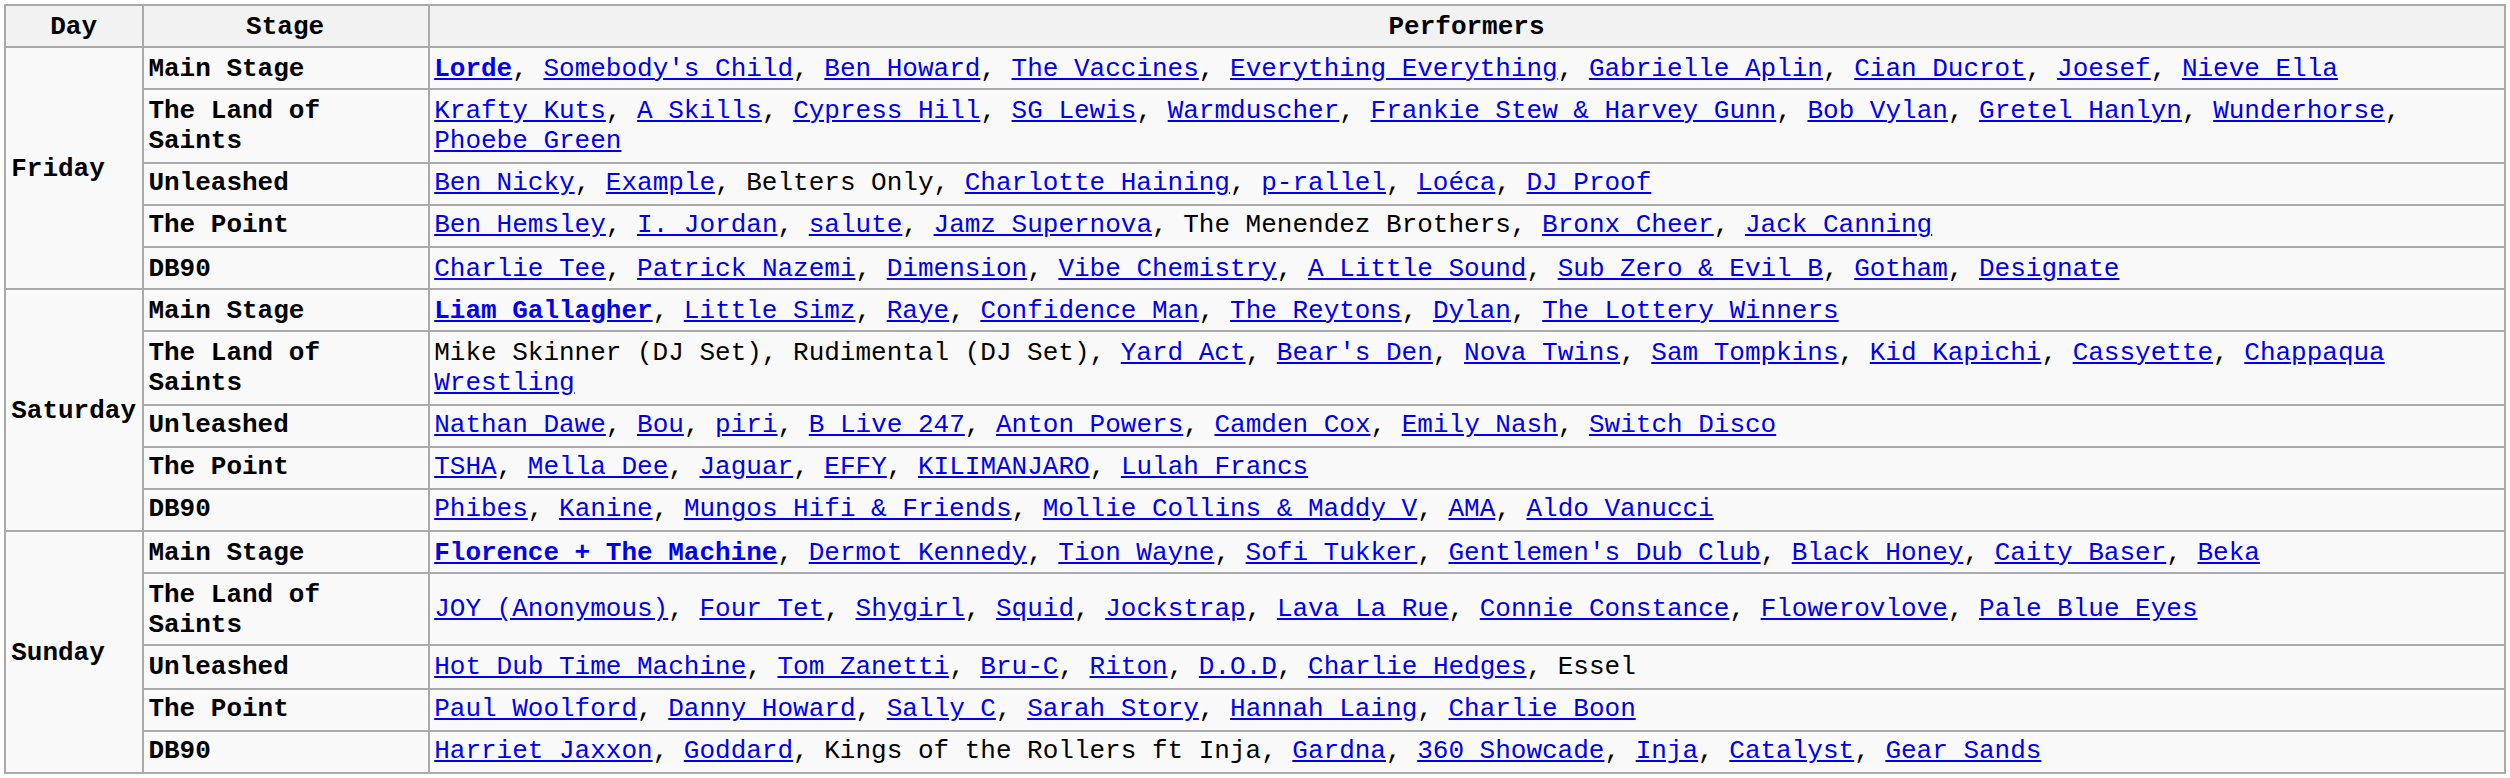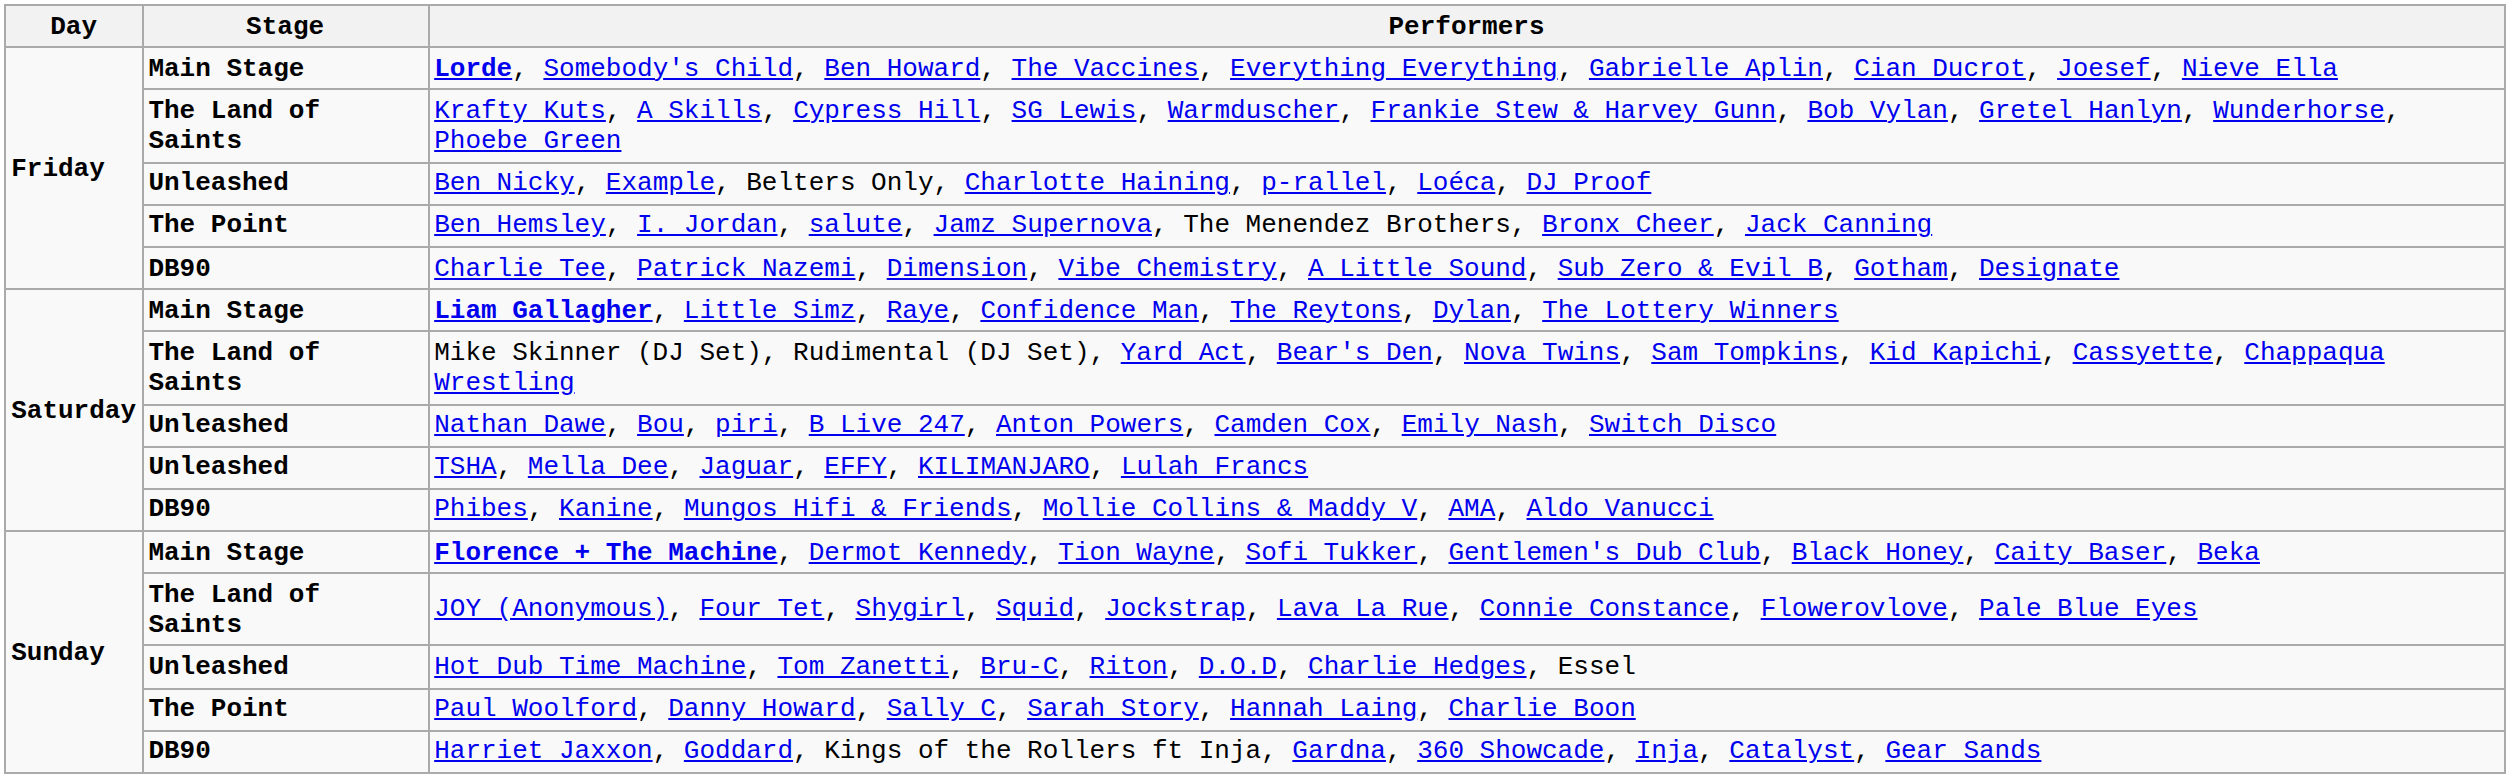 <table class="wikitable">
 <tr>
 <th><strong>Day</strong></th>
 <th><strong>Stage</strong></th>
 <th><strong>Performers</strong></th>
 </tr>
 <tr>
 <td rowspan="5"><strong>Friday</strong></td>
 <td><strong>Main Stage</strong></td>
 <td><strong><a href='#'>Lorde</a></strong>, <a href='#'>Somebody's Child</a>, <a href='#'>Ben Howard</a>, <a href='#'>The Vaccines</a>, <a href='#'>Everything Everything</a>, <a href='#'>Gabrielle Aplin</a>, <a href='#'>Cian Ducrot</a>, <a href='#'>Joesef</a>, <a href='#'>Nieve Ella</a></td>
 </tr>
 <tr>
 <td><strong>The Land of Saints</strong></td>
 <td><a href='#'>Krafty Kuts</a>, <a href='#'>A Skills</a>, <a href='#'>Cypress Hill</a>, <a href='#'>SG Lewis</a>, <a href='#'>Warmduscher</a>, <a href='#'>Frankie Stew & Harvey Gunn</a>, <a href='#'>Bob Vylan</a>, <a href='#'>Gretel Hanlyn</a>, <a href='#'>Wunderhorse</a>, <a href='#'>Phoebe Green</a></td>
 </tr>
 <tr>
 <td><strong>Unleashed</strong></td>
 <td><a href='#'>Ben Nicky</a>, <a href='#'>Example</a>, Belters Only, <a href='#'>Charlotte Haining</a>, <a href='#'>p-rallel</a>, <a href='#'>Loéca</a>, <a href='#'>DJ Proof</a></td>
 </tr>
 <tr>
 <td><strong>The Point</strong></td>
 <td><a href='#'>Ben Hemsley</a>, <a href='#'>I. Jordan</a>, <a href='#'>salute</a>, <a href='#'>Jamz Supernova</a>, The Menendez Brothers, <a href='#'>Bronx Cheer</a>, <a href='#'>Jack Canning</a></td>
 </tr>
 <tr>
 <td><strong>DB90</strong></td>
 <td><a href='#'>Charlie Tee</a>, <a href='#'>Patrick Nazemi</a>, <a href='#'>Dimension</a>, <a href='#'>Vibe Chemistry</a>, <a href='#'>A Little Sound</a>, <a href='#'>Sub Zero & Evil B</a>, <a href='#'>Gotham</a>, <a href='#'>Designate</a></td>
 </tr>
 <tr>
 <td rowspan="5"><strong>Saturday</strong></td>
 <td><strong>Main Stage</strong></td>
 <td><strong><a href='#'>Liam Gallagher</a></strong>, <a href='#'>Little Simz</a>, <a href='#'>Raye</a>, <a href='#'>Confidence Man</a>, <a href='#'>The Reytons</a>, <a href='#'>Dylan</a>, <a href='#'>The Lottery Winners</a></td>
 </tr>
 <tr>
 <td><strong>The Land of Saints</strong></td>
 <td>Mike Skinner (DJ Set), Rudimental (DJ Set), <a href='#'>Yard Act</a>, <a href='#'>Bear's Den</a>, <a href='#'>Nova Twins</a>, <a href='#'>Sam Tompkins</a>, <a href='#'>Kid Kapichi</a>, <a href='#'>Cassyette</a>, <a href='#'>Chappaqua Wrestling</a></td>
 </tr>
 <tr>
 <td><strong>Unleashed</strong></td>
 <td><a href='#'>Nathan Dawe</a>, <a href='#'>Bou</a>, <a href='#'>piri</a>, <a href='#'>B Live 247</a>, <a href='#'>Anton Powers</a>, <a href='#'>Camden Cox</a>, <a href='#'>Emily Nash</a>, <a href='#'>Switch Disco</a></td>
 </tr>
 <tr>
-<td><strong>The Point</strong></td>
+<td><strong>Unleashed</strong></td>
 <td><a href='#'>TSHA</a>, <a href='#'>Mella Dee</a>, <a href='#'>Jaguar</a>, <a href='#'>EFFY</a>, <a href='#'>KILIMANJARO</a>, <a href='#'>Lulah Francs</a></td>
 </tr>
 <tr>
 <td><strong>DB90</strong></td>
 <td><a href='#'>Phibes</a>, <a href='#'>Kanine</a>, <a href='#'>Mungos Hifi & Friends</a>, <a href='#'>Mollie Collins & Maddy V</a>, <a href='#'>AMA</a>, <a href='#'>Aldo Vanucci</a></td>
 </tr>
 <tr>
 <td rowspan="5"><strong>Sunday</strong></td>
 <td><strong>Main Stage</strong></td>
 <td><strong><a href='#'>Florence + The Machine</a></strong>, <a href='#'>Dermot Kennedy</a>, <a href='#'>Tion Wayne</a>, <a href='#'>Sofi Tukker</a>, <a href='#'>Gentlemen's Dub Club</a>, <a href='#'>Black Honey</a>, <a href='#'>Caity Baser</a>, <a href='#'>Beka</a></td>
 </tr>
 <tr>
 <td><strong>The Land of Saints</strong></td>
 <td><a href='#'>JOY (Anonymous)</a>, <a href='#'>Four Tet</a>, <a href='#'>Shygirl</a>, <a href='#'>Squid</a>, <a href='#'>Jockstrap</a>, <a href='#'>Lava La Rue</a>, <a href='#'>Connie Constance</a>, <a href='#'>Flowerovlove</a>, <a href='#'>Pale Blue Eyes</a></td>
 </tr>
 <tr>
 <td><strong>Unleashed</strong></td>
 <td><a href='#'>Hot Dub Time Machine</a>, <a href='#'>Tom Zanetti</a>, <a href='#'>Bru-C</a>, <a href='#'>Riton</a>, <a href='#'>D.O.D</a>, <a href='#'>Charlie Hedges</a>, Essel</td>
 </tr>
 <tr>
 <td><strong>The Point</strong></td>
 <td><a href='#'>Paul Woolford</a>, <a href='#'>Danny Howard</a>, <a href='#'>Sally C</a>, <a href='#'>Sarah Story</a>, <a href='#'>Hannah Laing</a>, <a href='#'>Charlie Boon</a></td>
 </tr>
 <tr>
 <td><strong>DB90</strong></td>
 <td><a href='#'>Harriet Jaxxon</a>, <a href='#'>Goddard</a>, Kings of the Rollers ft Inja, <a href='#'>Gardna</a>, <a href='#'>360 Showcade</a>, <a href='#'>Inja</a>, <a href='#'>Catalyst</a>, <a href='#'>Gear Sands</a></td>
 </tr>
 </table>
